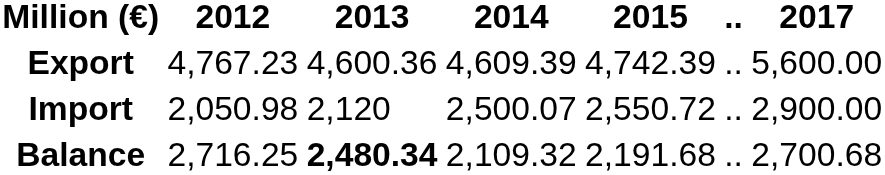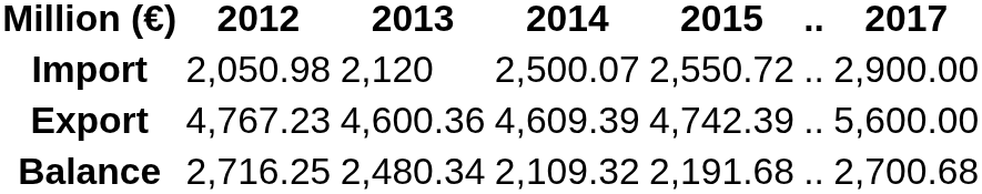 <table>
 <tr>
 <th>Million (€)</th>
 <th>2012</th>
 <th>2013</th>
 <th>2014</th>
 <th>2015</th>
 <th>..</th>
 <th>2017</th>
 </tr>
 <tr>
+<th>Import</th>
+<td>2,050.98</td>
+<td>2,120 </td>
+<td>2,500.07 </td>
+<td>2,550.72 </td>
+<td>..</td>
+<td>2,900.00 </td>
+</tr>
+<tr>
 <th>Export</th>
 <td>4,767.23</td>
 <td>4,600.36 </td>
 <td>4,609.39 </td>
 <td>4,742.39 </td>
 <td>..</td>
 <td>5,600.00 </td>
 </tr>
 <tr>
-<th>Import</th>
-<td>2,050.98</td>
-<td>2,120 </td>
-<td>2,500.07 </td>
-<td>2,550.72 </td>
-<td>..</td>
-<td>2,900.00 </td>
-</tr>
-<tr>
 <th>Balance</th>
 <td>2,716.25</td>
-<td><strong>2,480.34</strong></td>
+<td>2,480.34</td>
 <td>2,109.32</td>
 <td>2,191.68</td>
 <td>..</td>
 <td>2,700.68</td>
 </tr>
 </table>
